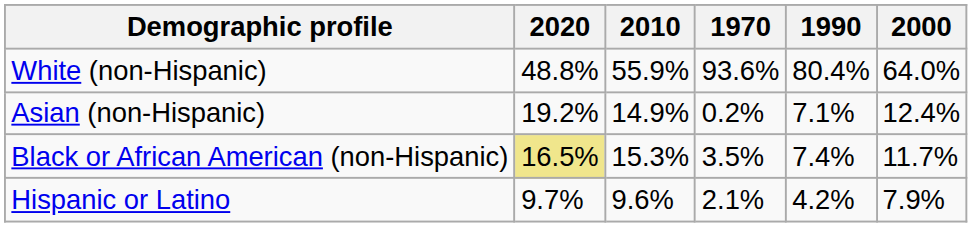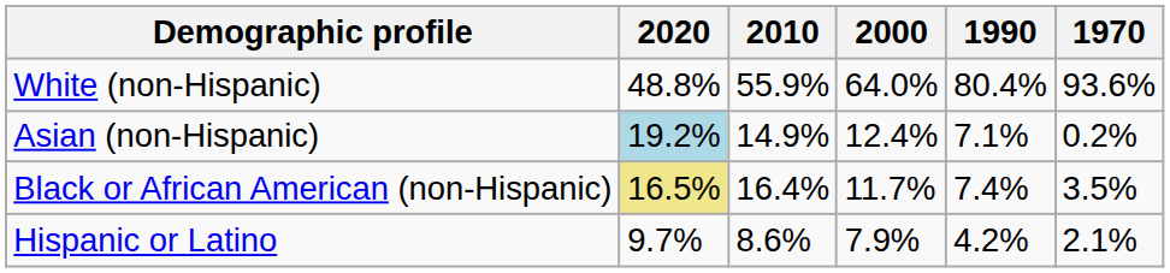 <table class="wikitable sortable collapsible" style="font-size:90%;">
 <tr>
 <th>Demographic profile</th>
 <th>2020</th>
 <th>2010</th>
+<th>2000</th>
+<th>1990</th>
 <th>1970</th>
-<th>1990</th>
-<th>2000</th>
 </tr>
 <tr>
 <td><a href='#'>White</a> (non-Hispanic)</td>
 <td>48.8%</td>
 <td>55.9%</td>
+<td>64.0%</td>
+<td>80.4%</td>
 <td>93.6%</td>
-<td>80.4%</td>
-<td>64.0%</td>
 </tr>
 <tr>
 <td><a href='#'>Asian</a> (non-Hispanic)</td>
-<td>19.2%</td>
+<td style="background: lightblue;">19.2%</td>
 <td>14.9%</td>
+<td>12.4%</td>
+<td>7.1%</td>
 <td>0.2%</td>
-<td>7.1%</td>
-<td>12.4%</td>
 </tr>
 <tr>
 <td><a href='#'>Black or African American</a> (non-Hispanic)</td>
 <td style="background: khaki;">16.5%</td>
-<td>15.3%</td>
+<td>16.4%</td>
+<td>11.7%</td>
+<td>7.4%</td>
 <td>3.5%</td>
-<td>7.4%</td>
-<td>11.7%</td>
 </tr>
 <tr>
 <td><a href='#'>Hispanic or Latino</a></td>
 <td>9.7%</td>
-<td>9.6%</td>
+<td>8.6%</td>
+<td>7.9%</td>
+<td>4.2%</td>
 <td>2.1%</td>
-<td>4.2%</td>
-<td>7.9%</td>
 </tr>
 </table>
